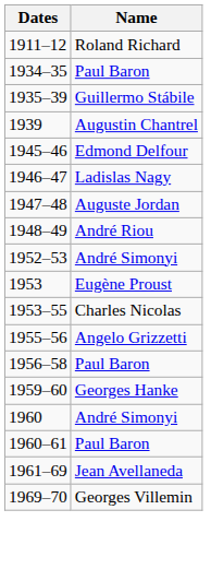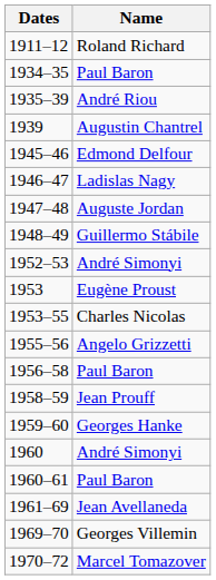 <table class="wikitable">
 <tr>
 <th>Dates</th>
 <th>Name</th>
 </tr>
 <tr>
 <td>1911–12</td>
 <td>Roland Richard</td>
 </tr>
 <tr>
 <td>1934–35</td>
 <td><a href='#'>Paul Baron</a></td>
 </tr>
 <tr>
 <td>1935–39</td>
-<td> <a href='#'>Guillermo Stábile</a></td>
+<td><a href='#'>André Riou</a></td>
 </tr>
 <tr>
 <td>1939</td>
 <td> <a href='#'>Augustin Chantrel</a></td>
 </tr>
 <tr>
 <td>1945–46</td>
 <td> <a href='#'>Edmond Delfour</a></td>
 </tr>
 <tr>
 <td>1946–47</td>
 <td><a href='#'>Ladislas Nagy</a></td>
 </tr>
 <tr>
 <td>1947–48</td>
 <td><a href='#'>Auguste Jordan</a></td>
 </tr>
 <tr>
 <td>1948–49</td>
-<td><a href='#'>André Riou</a></td>
+<td> <a href='#'>Guillermo Stábile</a></td>
 </tr>
 <tr>
 <td>1952–53</td>
 <td><a href='#'>André Simonyi</a></td>
 </tr>
 <tr>
 <td>1953</td>
 <td><a href='#'>Eugène Proust</a></td>
 </tr>
 <tr>
 <td>1953–55</td>
 <td>Charles Nicolas</td>
 </tr>
 <tr>
 <td>1955–56</td>
 <td><a href='#'>Angelo Grizzetti</a></td>
 </tr>
 <tr>
 <td>1956–58</td>
 <td><a href='#'>Paul Baron</a></td>
 </tr>
 <tr>
+<td>1958–59</td>
+<td><a href='#'>Jean Prouff</a></td>
+</tr>
+<tr>
 <td>1959–60</td>
 <td> <a href='#'>Georges Hanke</a></td>
 </tr>
 <tr>
 <td>1960</td>
 <td><a href='#'>André Simonyi</a></td>
 </tr>
 <tr>
 <td>1960–61</td>
 <td><a href='#'>Paul Baron</a></td>
 </tr>
 <tr>
 <td>1961–69</td>
 <td><a href='#'>Jean Avellaneda</a></td>
 </tr>
 <tr>
 <td>1969–70</td>
 <td>Georges Villemin</td>
 </tr>
+<tr>
+<td>1970–72</td>
+<td><a href='#'>Marcel Tomazover</a></td>
+</tr>
 </table>
